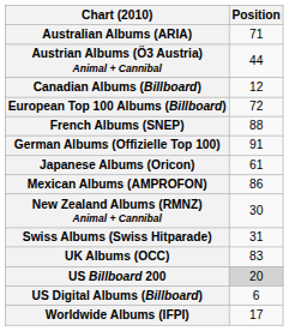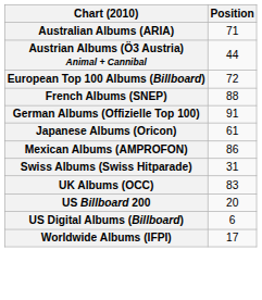 <table class="wikitable sortable plainrowheaders" style="text-align:center">
 <tr>
 <th scope="col">Chart (2010)</th>
 <th scope="col">Position</th>
 </tr>
 <tr>
 <th scope="row">Australian Albums (ARIA)</th>
 <td>71</td>
 </tr>
 <tr>
 <th scope="row">Austrian Albums (Ö3 Austria)<br><small><em>Animal + Cannibal</em></small></th>
 <td>44</td>
-</tr>
-<tr>
-<th scope="row">Canadian Albums (<em>Billboard</em>)</th>
-<td>12</td>
 </tr>
 <tr>
 <th scope="row">European Top 100 Albums (<em>Billboard</em>)</th>
 <td>72</td>
 </tr>
 <tr>
 <th scope="row">French Albums (SNEP)</th>
 <td>88</td>
 </tr>
 <tr>
 <th scope="row">German Albums (Offizielle Top 100)</th>
 <td>91</td>
 </tr>
 <tr>
 <th scope="row">Japanese Albums (Oricon)</th>
 <td>61</td>
 </tr>
 <tr>
 <th scope="row">Mexican Albums (AMPROFON)</th>
 <td>86</td>
 </tr>
 <tr>
-<th scope="row">New Zealand Albums (RMNZ)<br><small><em>Animal + Cannibal</em></small></th>
-<td>30</td>
-</tr>
-<tr>
 <th scope="row">Swiss Albums (Swiss Hitparade)</th>
 <td>31</td>
 </tr>
 <tr>
 <th scope="row">UK Albums (OCC)</th>
 <td>83</td>
 </tr>
 <tr>
 <th scope="row">US <em>Billboard</em> 200</th>
-<td style="background: lightgrey;">20</td>
+<td>20</td>
 </tr>
 <tr>
 <th scope="row">US Digital Albums (<em>Billboard</em>)</th>
 <td>6</td>
 </tr>
 <tr>
 <th scope="row">Worldwide Albums (IFPI)</th>
 <td>17</td>
 </tr>
 </table>
